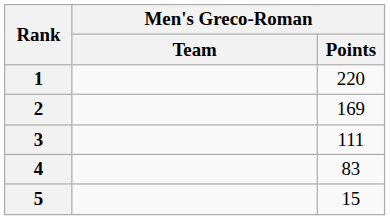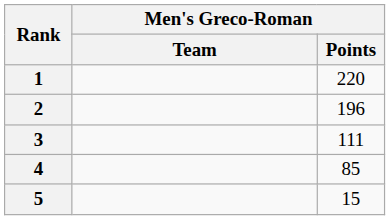 <table class="wikitable" style="text-align:center;">
 <tr>
 <th rowspan="2" width="50">Rank</th>
 <th colspan="2">Men's Greco-Roman</th>
 </tr>
 <tr>
 <th width="200">Team</th>
 <th width="50">Points</th>
 </tr>
 <tr>
 <th>1</th>
 <td align="left"></td>
 <td>220</td>
 </tr>
 <tr>
 <th>2</th>
 <td align="left"></td>
-<td>169</td>
+<td>196</td>
 </tr>
 <tr>
 <th>3</th>
 <td align="left"></td>
 <td>111</td>
 </tr>
 <tr>
 <th>4</th>
 <td align="left"></td>
-<td>83</td>
+<td>85</td>
 </tr>
 <tr>
 <th>5</th>
 <td align="left"></td>
 <td>15</td>
 </tr>
 </table>
